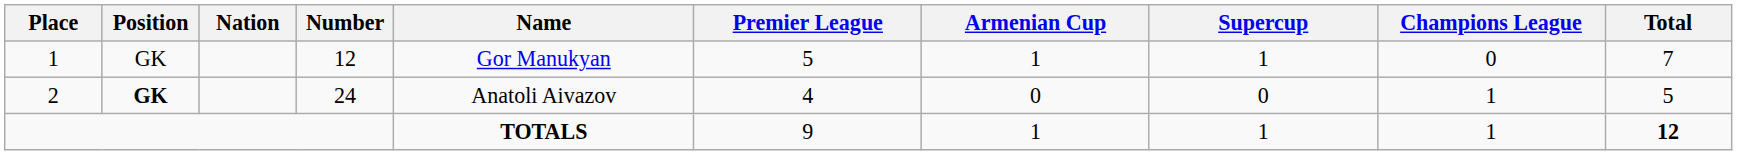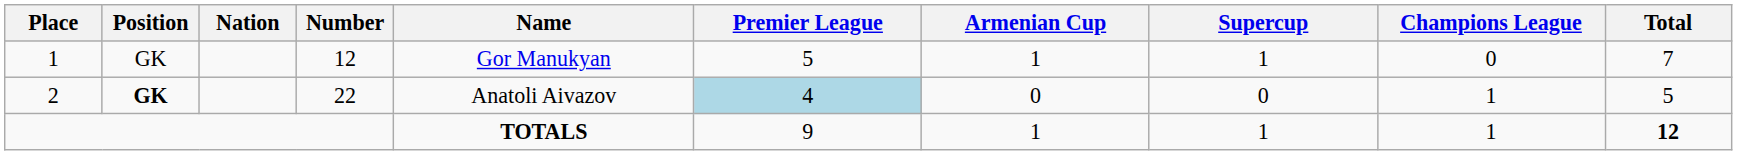 <table class="wikitable" style="font-size: 95%; text-align: center;">
 <tr>
 <th width=60>Place</th>
 <th width=60>Position</th>
 <th width=60>Nation</th>
 <th width=60>Number</th>
 <th width=200>Name</th>
 <th width=150><a href='#'>Premier League</a></th>
 <th width=150><a href='#'>Armenian Cup</a></th>
 <th width=150><a href='#'>Supercup</a></th>
 <th width=150><a href='#'>Champions League</a></th>
 <th width=80><strong>Total</strong></th>
 </tr>
 <tr>
 <td>1</td>
 <td>GK</td>
 <td></td>
 <td>12</td>
 <td><a href='#'>Gor Manukyan</a></td>
 <td>5</td>
 <td>1</td>
 <td>1</td>
 <td>0</td>
 <td>7</td>
 </tr>
 <tr>
 <td>2</td>
 <td><strong>GK</strong></td>
 <td></td>
-<td>24</td>
+<td>22</td>
 <td>Anatoli Aivazov</td>
-<td>4</td>
+<td style="background: lightblue;">4</td>
 <td>0</td>
 <td>0</td>
 <td>1</td>
 <td>5</td>
 </tr>
 <tr>
 <td colspan="4"></td>
 <td><strong>TOTALS</strong></td>
 <td>9</td>
 <td>1</td>
 <td>1</td>
 <td>1</td>
 <td><strong>12</strong></td>
 </tr>
 </table>
